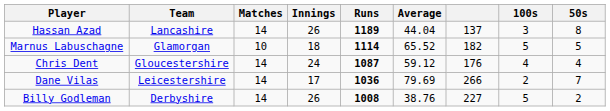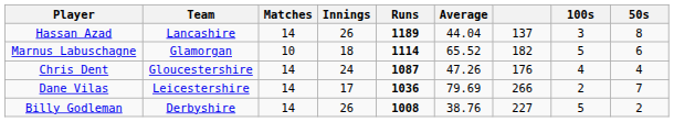 <table class="wikitable" style="text-align:center;">
 <tr>
 <th width=150>Player</th>
 <th width=125>Team</th>
 <th width=60>Matches</th>
 <th width=60>Innings</th>
 <th width=60>Runs</th>
 <th width=60>Average</th>
 <th width=60></th>
 <th width=60>100s</th>
 <th width=60>50s</th>
 </tr>
 <tr>
 <td><a href='#'>Hassan Azad</a></td>
 <td><a href='#'>Lancashire</a></td>
 <td>14</td>
 <td>26</td>
 <td><strong>1189</strong></td>
 <td>44.04</td>
 <td>137</td>
 <td>3</td>
 <td>8</td>
 </tr>
 <tr>
 <td><a href='#'>Marnus Labuschagne</a></td>
 <td><a href='#'>Glamorgan</a></td>
 <td>10</td>
 <td>18</td>
 <td><strong>1114</strong></td>
 <td>65.52</td>
 <td>182</td>
 <td>5</td>
-<td>5</td>
+<td>6</td>
 </tr>
 <tr>
 <td><a href='#'>Chris Dent</a></td>
 <td><a href='#'>Gloucestershire</a></td>
 <td>14</td>
 <td>24</td>
 <td><strong>1087</strong></td>
-<td>59.12</td>
+<td>47.26</td>
 <td>176</td>
 <td>4</td>
 <td>4</td>
 </tr>
 <tr>
 <td><a href='#'>Dane Vilas</a></td>
 <td><a href='#'>Leicestershire</a></td>
 <td>14</td>
 <td>17</td>
 <td><strong>1036</strong></td>
 <td>79.69</td>
 <td>266</td>
 <td>2</td>
 <td>7</td>
 </tr>
 <tr>
 <td><a href='#'>Billy Godleman</a></td>
 <td><a href='#'>Derbyshire</a></td>
 <td>14</td>
 <td>26</td>
 <td><strong>1008</strong></td>
 <td>38.76</td>
 <td>227</td>
 <td>5</td>
 <td>2</td>
 </tr>
 </table>
